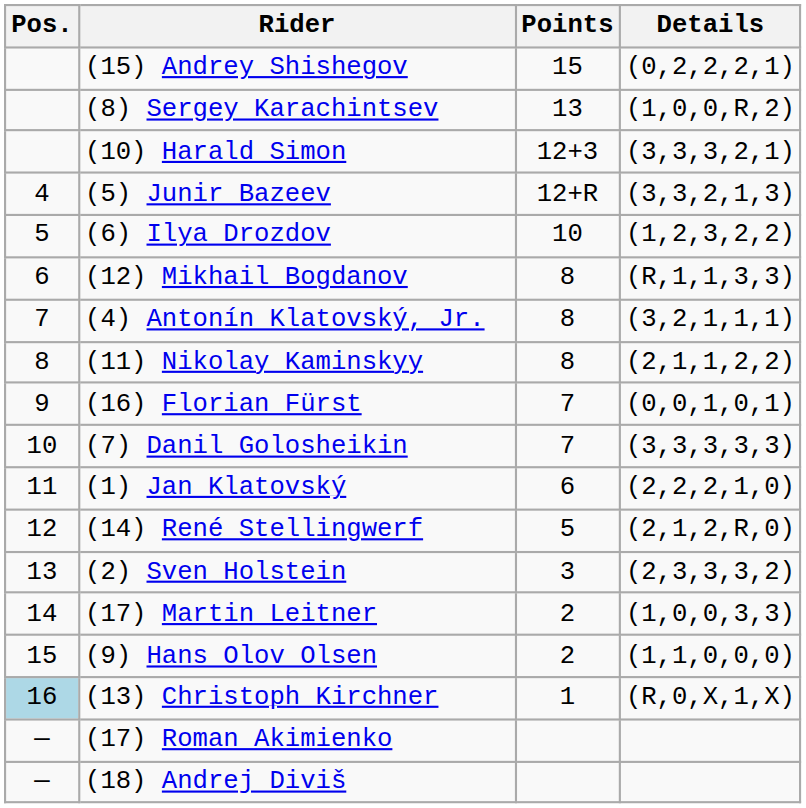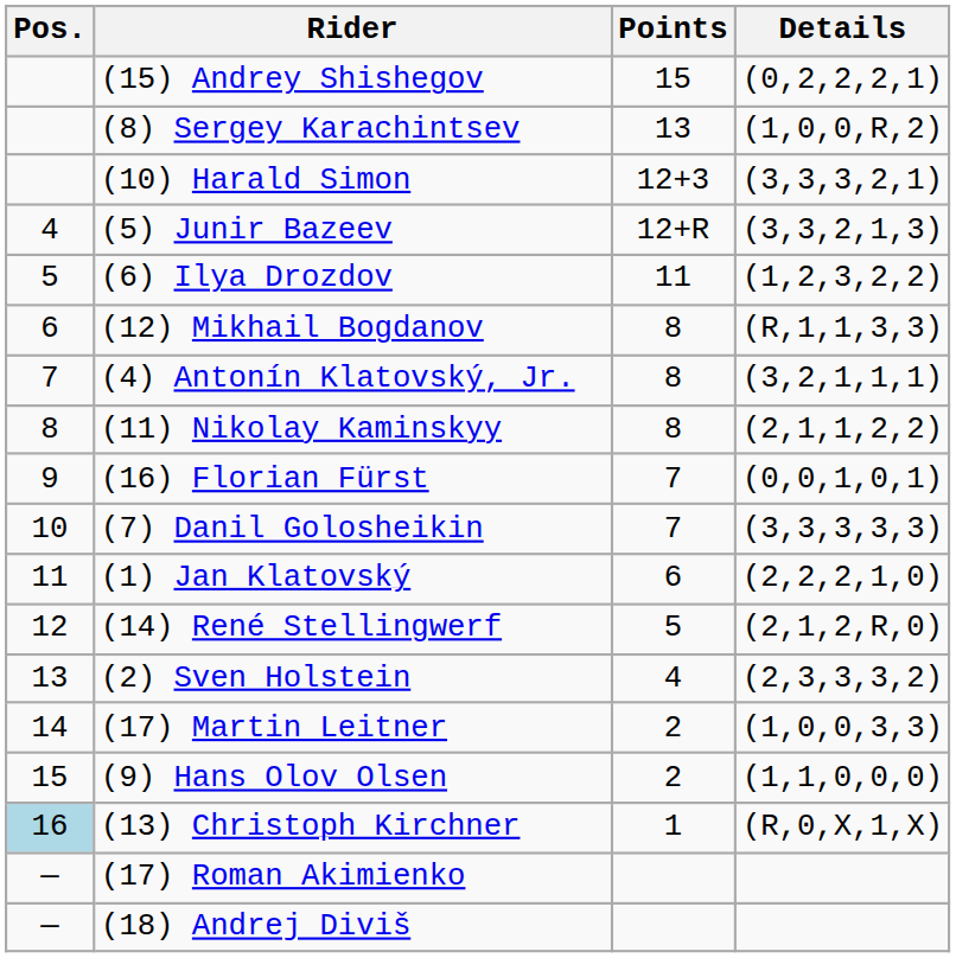 <table class=wikitable style="font-size:93%;">
 <tr>
 <th width=25px>Pos.</th>
 <th width=200px>Rider</th>
 <th width=40px>Points</th>
 <th width=70px>Details</th>
 </tr>
 <tr align=center>
 <td></td>
 <td align=left> (15) <a href='#'>Andrey Shishegov</a></td>
 <td>15</td>
 <td>(0,2,2,2,1)</td>
 </tr>
 <tr align=center>
 <td></td>
 <td align=left> (8) <a href='#'>Sergey Karachintsev</a></td>
 <td>13</td>
 <td>(1,0,0,R,2)</td>
 </tr>
 <tr align=center>
 <td></td>
 <td align=left> (10) <a href='#'>Harald Simon</a></td>
 <td>12+3</td>
 <td>(3,3,3,2,1)</td>
 </tr>
 <tr align=center>
 <td>4</td>
 <td align=left> (5) <a href='#'>Junir Bazeev</a></td>
 <td>12+R</td>
 <td>(3,3,2,1,3)</td>
 </tr>
 <tr align=center>
 <td>5</td>
 <td align=left> (6) <a href='#'>Ilya Drozdov</a></td>
-<td>10</td>
+<td>11</td>
 <td>(1,2,3,2,2)</td>
 </tr>
 <tr align=center>
 <td>6</td>
 <td align=left> (12) <a href='#'>Mikhail Bogdanov</a></td>
 <td>8</td>
 <td>(R,1,1,3,3)</td>
 </tr>
 <tr align=center>
 <td>7</td>
 <td align=left> (4) <a href='#'>Antonín Klatovský, Jr.</a></td>
 <td>8</td>
 <td>(3,2,1,1,1)</td>
 </tr>
 <tr align=center>
 <td>8</td>
 <td align=left> (11) <a href='#'>Nikolay Kaminskyy</a></td>
 <td>8</td>
 <td>(2,1,1,2,2)</td>
 </tr>
 <tr align=center>
 <td>9</td>
 <td align=left> (16) <a href='#'>Florian Fürst</a></td>
 <td>7</td>
 <td>(0,0,1,0,1)</td>
 </tr>
 <tr align=center>
 <td>10</td>
 <td align=left> (7) <a href='#'>Danil Golosheikin</a></td>
 <td>7</td>
 <td>(3,3,3,3,3)</td>
 </tr>
 <tr align=center>
 <td>11</td>
 <td align=left> (1) <a href='#'>Jan Klatovský</a></td>
 <td>6</td>
 <td>(2,2,2,1,0)</td>
 </tr>
 <tr align=center>
 <td>12</td>
 <td align=left> (14) <a href='#'>René Stellingwerf</a></td>
 <td>5</td>
 <td>(2,1,2,R,0)</td>
 </tr>
 <tr align=center>
 <td>13</td>
 <td align=left> (2) <a href='#'>Sven Holstein</a></td>
-<td>3</td>
+<td>4</td>
 <td>(2,3,3,3,2)</td>
 </tr>
 <tr align=center>
 <td>14</td>
 <td align=left> (17) <a href='#'>Martin Leitner</a></td>
 <td>2</td>
 <td>(1,0,0,3,3)</td>
 </tr>
 <tr align=center>
 <td>15</td>
 <td align=left> (9) <a href='#'>Hans Olov Olsen</a></td>
 <td>2</td>
 <td>(1,1,0,0,0)</td>
 </tr>
 <tr align=center>
 <td style="background: lightblue;">16</td>
 <td align=left> (13) <a href='#'>Christoph Kirchner</a></td>
 <td>1</td>
 <td>(R,0,X,1,X)</td>
 </tr>
 <tr align=center>
 <td>—</td>
 <td align=left> (17) <a href='#'>Roman Akimienko</a></td>
 <td></td>
 <td></td>
 </tr>
 <tr align=center>
 <td>—</td>
 <td align=left> (18) <a href='#'>Andrej Diviš</a></td>
 <td></td>
 <td></td>
 </tr>
 </table>
